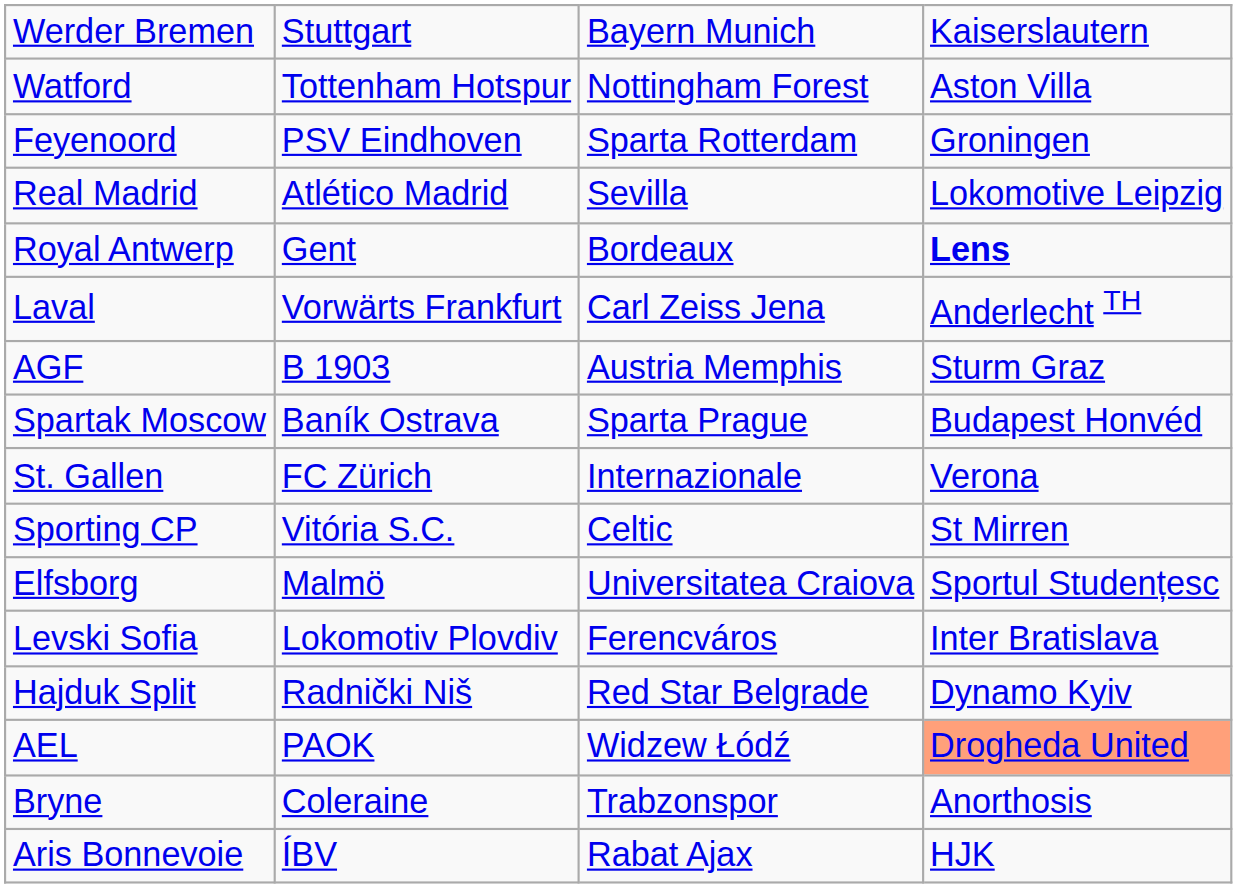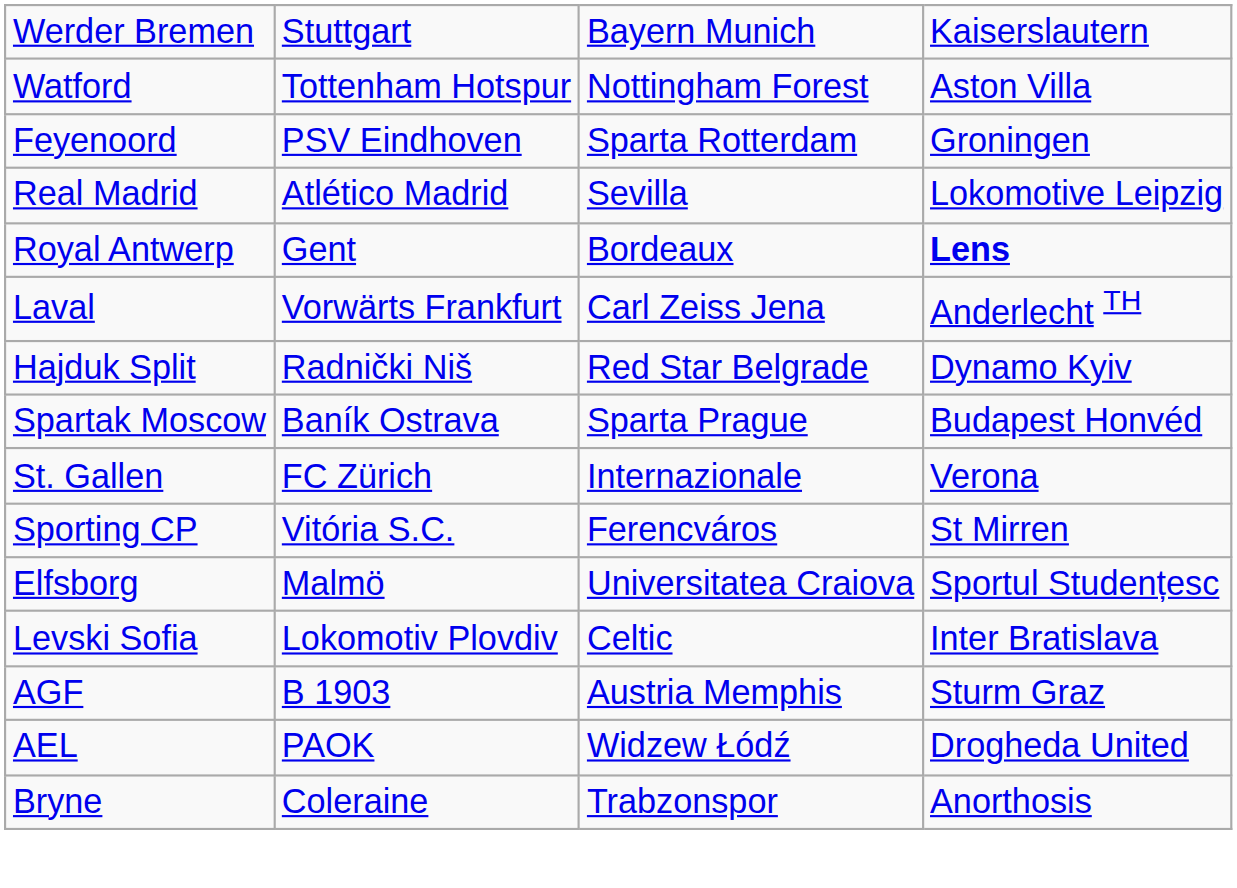 <table class="wikitable">
 <tr>
 <td> <a href='#'>Werder Bremen</a> </td>
 <td> <a href='#'>Stuttgart</a> </td>
 <td> <a href='#'>Bayern Munich</a> </td>
 <td> <a href='#'>Kaiserslautern</a> </td>
 </tr>
 <tr>
 <td> <a href='#'>Watford</a> </td>
 <td> <a href='#'>Tottenham Hotspur</a> </td>
 <td> <a href='#'>Nottingham Forest</a> </td>
 <td> <a href='#'>Aston Villa</a> </td>
 </tr>
 <tr>
 <td> <a href='#'>Feyenoord</a> </td>
 <td> <a href='#'>PSV Eindhoven</a> </td>
 <td> <a href='#'>Sparta Rotterdam</a> </td>
 <td> <a href='#'>Groningen</a> </td>
 </tr>
 <tr>
 <td> <a href='#'>Real Madrid</a> </td>
 <td> <a href='#'>Atlético Madrid</a> </td>
 <td> <a href='#'>Sevilla</a> </td>
 <td> <a href='#'>Lokomotive Leipzig</a> </td>
 </tr>
 <tr>
 <td> <a href='#'>Royal Antwerp</a> </td>
 <td> <a href='#'>Gent</a> </td>
 <td> <a href='#'>Bordeaux</a> </td>
 <td><strong> <a href='#'>Lens</a> </strong></td>
 </tr>
 <tr>
 <td> <a href='#'>Laval</a> </td>
 <td> <a href='#'>Vorwärts Frankfurt</a> </td>
 <td> <a href='#'>Carl Zeiss Jena</a> </td>
 <td> <a href='#'>Anderlecht</a> <sup><a href='#'>TH</a></sup></td>
 </tr>
 <tr>
-<td> <a href='#'>AGF</a> </td>
-<td> <a href='#'>B 1903</a> </td>
-<td> <a href='#'>Austria Memphis</a> </td>
-<td> <a href='#'>Sturm Graz</a> </td>
+<td> <a href='#'>Hajduk Split</a> </td>
+<td> <a href='#'>Radnički Niš</a> </td>
+<td> <a href='#'>Red Star Belgrade</a> </td>
+<td> <a href='#'>Dynamo Kyiv</a> </td>
 </tr>
 <tr>
 <td> <a href='#'>Spartak Moscow</a> </td>
 <td> <a href='#'>Baník Ostrava</a> </td>
 <td> <a href='#'>Sparta Prague</a> </td>
 <td> <a href='#'>Budapest Honvéd</a> </td>
 </tr>
 <tr>
 <td> <a href='#'>St. Gallen</a> </td>
 <td> <a href='#'>FC Zürich</a> </td>
 <td> <a href='#'>Internazionale</a> </td>
 <td> <a href='#'>Verona</a> </td>
 </tr>
 <tr>
 <td> <a href='#'>Sporting CP</a> </td>
 <td> <a href='#'>Vitória S.C.</a> </td>
-<td> <a href='#'>Celtic</a> </td>
+<td> <a href='#'>Ferencváros</a> </td>
 <td> <a href='#'>St Mirren</a> </td>
 </tr>
 <tr>
 <td> <a href='#'>Elfsborg</a> </td>
 <td> <a href='#'>Malmö</a> </td>
 <td> <a href='#'>Universitatea Craiova</a> </td>
 <td> <a href='#'>Sportul Studențesc</a> </td>
 </tr>
 <tr>
 <td> <a href='#'>Levski Sofia</a> </td>
 <td> <a href='#'>Lokomotiv Plovdiv</a> </td>
-<td> <a href='#'>Ferencváros</a> </td>
+<td> <a href='#'>Celtic</a> </td>
 <td> <a href='#'>Inter Bratislava</a> </td>
 </tr>
 <tr>
-<td> <a href='#'>Hajduk Split</a> </td>
-<td> <a href='#'>Radnički Niš</a> </td>
-<td> <a href='#'>Red Star Belgrade</a> </td>
-<td> <a href='#'>Dynamo Kyiv</a> </td>
+<td> <a href='#'>AGF</a> </td>
+<td> <a href='#'>B 1903</a> </td>
+<td> <a href='#'>Austria Memphis</a> </td>
+<td> <a href='#'>Sturm Graz</a> </td>
 </tr>
 <tr>
 <td> <a href='#'>AEL</a> </td>
 <td> <a href='#'>PAOK</a> </td>
 <td> <a href='#'>Widzew Łódź</a> </td>
-<td style="background: lightsalmon;"> <a href='#'>Drogheda United</a> </td>
+<td> <a href='#'>Drogheda United</a> </td>
 </tr>
 <tr>
 <td> <a href='#'>Bryne</a> </td>
 <td> <a href='#'>Coleraine</a> </td>
 <td> <a href='#'>Trabzonspor</a> </td>
 <td> <a href='#'>Anorthosis</a> </td>
 </tr>
-<tr>
-<td> <a href='#'>Aris Bonnevoie</a> </td>
-<td> <a href='#'>ÍBV</a> </td>
-<td> <a href='#'>Rabat Ajax</a> </td>
-<td> <a href='#'>HJK</a> </td>
-</tr>
 </table>
